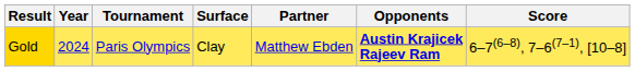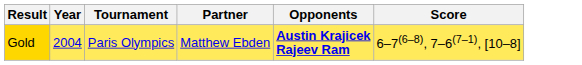 <table class="wikitable">
 <tr>
 <th>Result</th>
 <th>Year</th>
 <th>Tournament</th>
-<th>Surface</th>
 <th>Partner</th>
 <th>Opponents</th>
 <th class=unsortable>Score</th>
 </tr>
 <tr style="background:#FFEA5C;">
 <td bgcolor=gold>Gold</td>
-<td><a href='#'>2024</a></td>
+<td><a href='#'>2004</a></td>
 <td><a href='#'>Paris Olympics</a></td>
-<td>Clay</td>
 <td> <a href='#'>Matthew Ebden</a></td>
 <td><strong> <a href='#'>Austin Krajicek</a> <br>  <a href='#'>Rajeev Ram</a></strong></td>
 <td>6–7<sup>(6–8)</sup>, 7–6<sup>(7–1)</sup>, [10–8]</td>
 </tr>
 </table>
